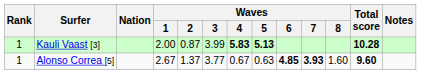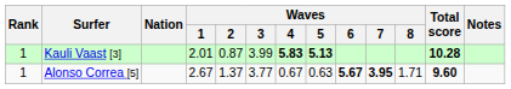 <table class="wikitable sortable" style="text-align:center">
 <tr>
 <th rowspan=2>Rank</th>
 <th rowspan=2>Surfer</th>
 <th rowspan=2>Nation</th>
 <th colspan=8>Waves</th>
 <th rowspan=2>Total<br>score</th>
 <th rowspan=2>Notes</th>
 </tr>
 <tr>
 <th>1</th>
 <th>2</th>
 <th>3</th>
 <th>4</th>
 <th>5</th>
 <th>6</th>
 <th>7</th>
 <th>8</th>
 </tr>
 <tr bgcolor=ccffcc>
 <td>1</td>
 <td align=left><a href='#'>Kauli Vaast</a> <small>[3]</small></td>
 <td align=left></td>
-<td>2.00</td>
+<td>2.01</td>
 <td>0.87</td>
 <td>3.99</td>
 <td><strong>5.83</strong></td>
 <td><strong>5.13</strong></td>
 <td></td>
 <td></td>
 <td></td>
 <td><strong>10.28</strong></td>
 <td></td>
 </tr>
 <tr>
 <td>1</td>
 <td align=left><a href='#'>Alonso Correa </a> <small>[5]</small></td>
 <td align=left></td>
 <td>2.67</td>
 <td>1.37</td>
 <td>3.77</td>
 <td>0.67</td>
 <td>0.63</td>
-<td><strong>4.85</strong></td>
-<td><strong>3.93</strong></td>
-<td>1.60</td>
+<td><strong>5.67</strong></td>
+<td><strong>3.95</strong></td>
+<td>1.71</td>
 <td><strong>9.60</strong></td>
 <td></td>
 </tr>
 </table>
